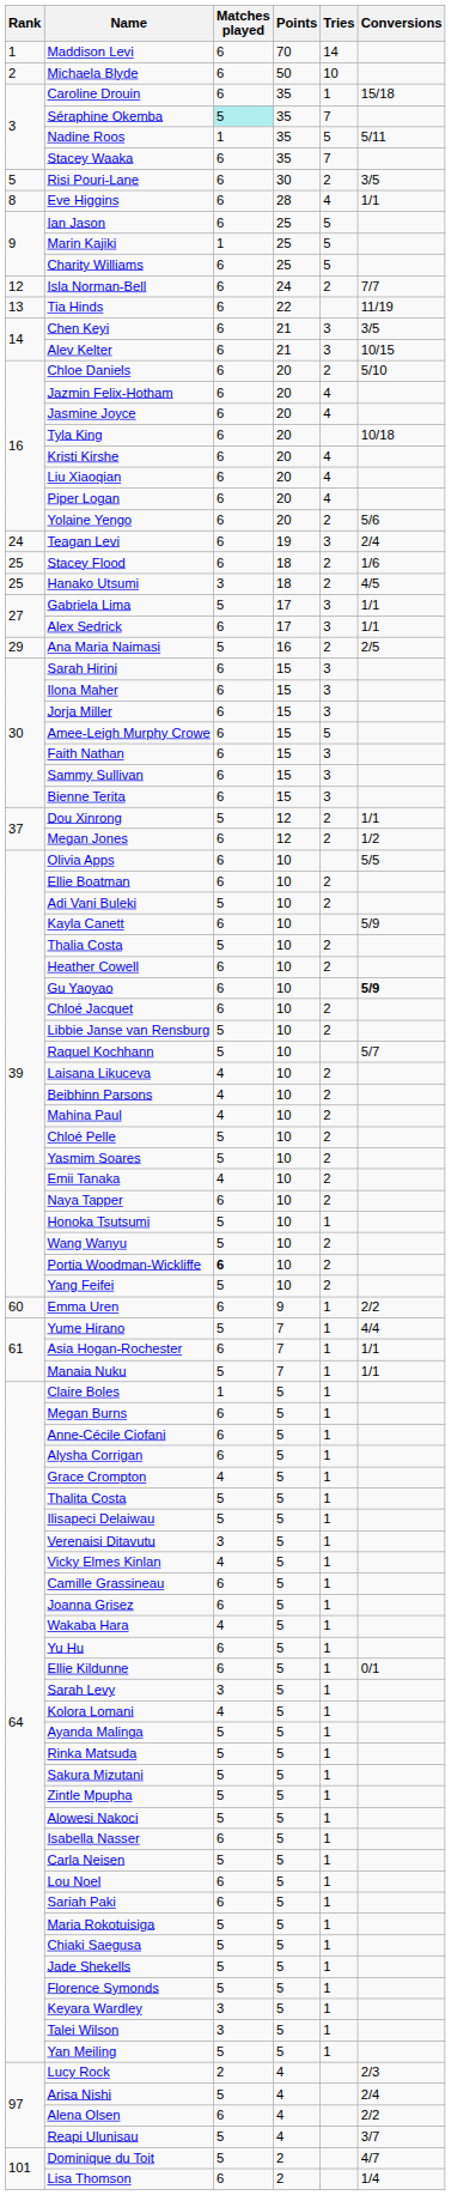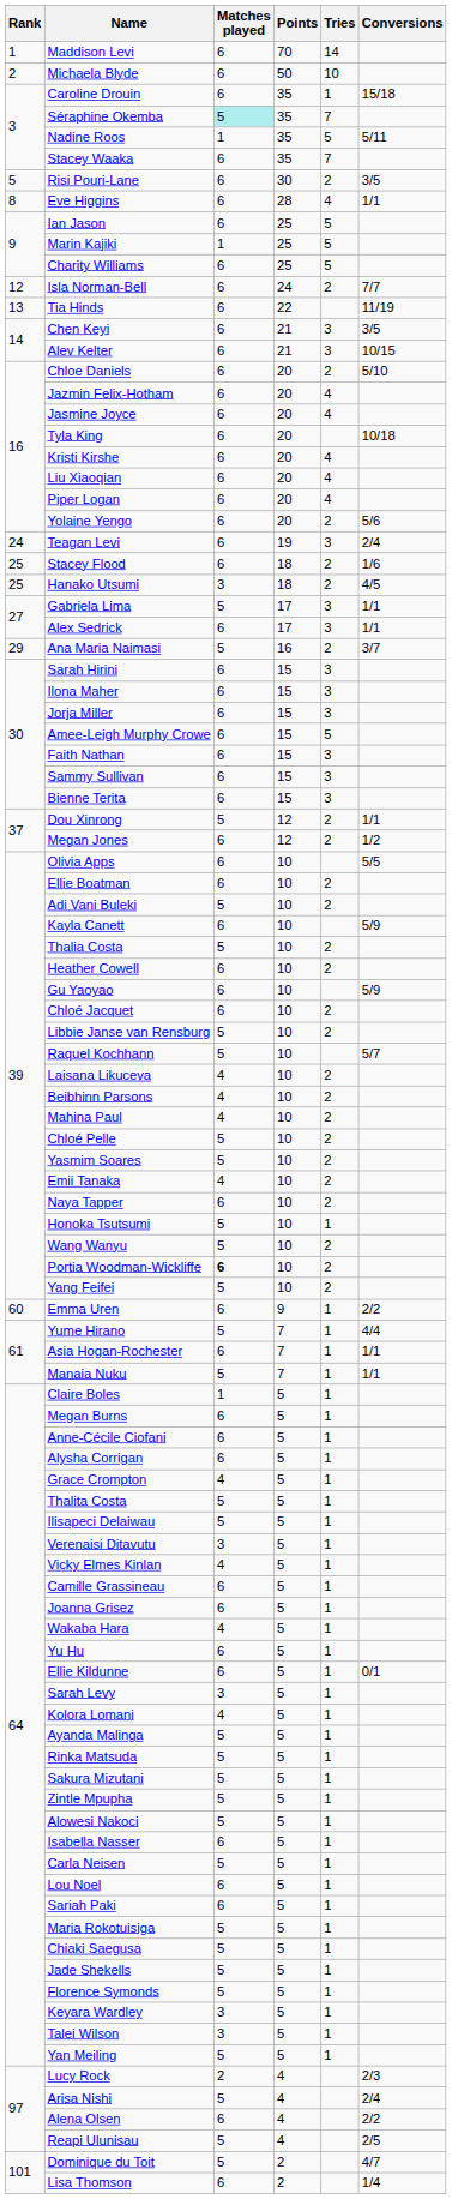 <table class="wikitable sortable">
 <tr>
 <th>Rank</th>
 <th>Name</th>
 <th>Matches<br>played</th>
 <th>Points</th>
 <th>Tries</th>
 <th>Conversions</th>
 </tr>
 <tr>
 <td>1</td>
 <td> <a href='#'>Maddison Levi</a></td>
 <td>6</td>
 <td>70</td>
 <td>14</td>
 <td></td>
 </tr>
 <tr>
 <td>2</td>
 <td> <a href='#'>Michaela Blyde</a></td>
 <td>6</td>
 <td>50</td>
 <td>10</td>
 <td></td>
 </tr>
 <tr>
 <td rowspan=4>3</td>
 <td> <a href='#'>Caroline Drouin</a></td>
 <td>6</td>
 <td>35</td>
 <td>1</td>
 <td>15/18</td>
 </tr>
 <tr>
 <td> <a href='#'>Séraphine Okemba</a></td>
 <td style="background: paleturquoise;">5</td>
 <td>35</td>
 <td>7</td>
 <td></td>
 </tr>
 <tr>
 <td> <a href='#'>Nadine Roos</a></td>
 <td>1</td>
 <td>35</td>
 <td>5</td>
 <td>5/11</td>
 </tr>
 <tr>
 <td> <a href='#'>Stacey Waaka</a></td>
 <td>6</td>
 <td>35</td>
 <td>7</td>
 <td></td>
 </tr>
 <tr>
 <td>5</td>
 <td> <a href='#'>Risi Pouri-Lane</a></td>
 <td>6</td>
 <td>30</td>
 <td>2</td>
 <td>3/5</td>
 </tr>
 <tr>
 <td>8</td>
 <td> <a href='#'>Eve Higgins</a></td>
 <td>6</td>
 <td>28</td>
 <td>4</td>
 <td>1/1</td>
 </tr>
 <tr>
 <td rowspan=3>9</td>
 <td> <a href='#'>Ian Jason</a></td>
 <td>6</td>
 <td>25</td>
 <td>5</td>
 <td></td>
 </tr>
 <tr>
 <td> <a href='#'>Marin Kajiki</a></td>
 <td>1</td>
 <td>25</td>
 <td>5</td>
 <td></td>
 </tr>
 <tr>
 <td> <a href='#'>Charity Williams</a></td>
 <td>6</td>
 <td>25</td>
 <td>5</td>
 <td></td>
 </tr>
 <tr>
 <td>12</td>
 <td> <a href='#'>Isla Norman-Bell</a></td>
 <td>6</td>
 <td>24</td>
 <td>2</td>
 <td>7/7</td>
 </tr>
 <tr>
 <td>13</td>
 <td> <a href='#'>Tia Hinds</a></td>
 <td>6</td>
 <td>22</td>
 <td></td>
 <td>11/19</td>
 </tr>
 <tr>
 <td rowspan=2>14</td>
 <td> <a href='#'>Chen Keyi</a></td>
 <td>6</td>
 <td>21</td>
 <td>3</td>
 <td>3/5</td>
 </tr>
 <tr>
 <td> <a href='#'>Alev Kelter</a></td>
 <td>6</td>
 <td>21</td>
 <td>3</td>
 <td>10/15</td>
 </tr>
 <tr>
 <td rowspan=8>16</td>
 <td> <a href='#'>Chloe Daniels</a></td>
 <td>6</td>
 <td>20</td>
 <td>2</td>
 <td>5/10</td>
 </tr>
 <tr>
 <td> <a href='#'>Jazmin Felix-Hotham</a></td>
 <td>6</td>
 <td>20</td>
 <td>4</td>
 <td></td>
 </tr>
 <tr>
 <td> <a href='#'>Jasmine Joyce</a></td>
 <td>6</td>
 <td>20</td>
 <td>4</td>
 <td></td>
 </tr>
 <tr>
 <td> <a href='#'>Tyla King</a></td>
 <td>6</td>
 <td>20</td>
 <td></td>
 <td>10/18</td>
 </tr>
 <tr>
 <td> <a href='#'>Kristi Kirshe</a></td>
 <td>6</td>
 <td>20</td>
 <td>4</td>
 <td></td>
 </tr>
 <tr>
 <td> <a href='#'>Liu Xiaoqian</a></td>
 <td>6</td>
 <td>20</td>
 <td>4</td>
 <td></td>
 </tr>
 <tr>
 <td> <a href='#'>Piper Logan</a></td>
 <td>6</td>
 <td>20</td>
 <td>4</td>
 <td></td>
 </tr>
 <tr>
 <td> <a href='#'>Yolaine Yengo</a></td>
 <td>6</td>
 <td>20</td>
 <td>2</td>
 <td>5/6</td>
 </tr>
 <tr>
 <td>24</td>
 <td> <a href='#'>Teagan Levi</a></td>
 <td>6</td>
 <td>19</td>
 <td>3</td>
 <td>2/4</td>
 </tr>
 <tr>
 <td>25</td>
 <td> <a href='#'>Stacey Flood</a></td>
 <td>6</td>
 <td>18</td>
 <td>2</td>
 <td>1/6</td>
 </tr>
 <tr>
 <td>25</td>
 <td> <a href='#'>Hanako Utsumi</a></td>
 <td>3</td>
 <td>18</td>
 <td>2</td>
 <td>4/5</td>
 </tr>
 <tr>
 <td rowspan=2>27</td>
 <td> <a href='#'>Gabriela Lima</a></td>
 <td>5</td>
 <td>17</td>
 <td>3</td>
 <td>1/1</td>
 </tr>
 <tr>
 <td> <a href='#'>Alex Sedrick</a></td>
 <td>6</td>
 <td>17</td>
 <td>3</td>
 <td>1/1</td>
 </tr>
 <tr>
 <td>29</td>
 <td> <a href='#'>Ana Maria Naimasi</a></td>
 <td>5</td>
 <td>16</td>
 <td>2</td>
-<td>2/5</td>
+<td>3/7</td>
 </tr>
 <tr>
 <td rowspan=7>30</td>
 <td> <a href='#'>Sarah Hirini</a></td>
 <td>6</td>
 <td>15</td>
 <td>3</td>
 <td></td>
 </tr>
 <tr>
 <td> <a href='#'>Ilona Maher</a></td>
 <td>6</td>
 <td>15</td>
 <td>3</td>
 <td></td>
 </tr>
 <tr>
 <td> <a href='#'>Jorja Miller</a></td>
 <td>6</td>
 <td>15</td>
 <td>3</td>
 <td></td>
 </tr>
 <tr>
 <td> <a href='#'>Amee-Leigh Murphy Crowe</a></td>
 <td>6</td>
 <td>15</td>
 <td>5</td>
 <td></td>
 </tr>
 <tr>
 <td> <a href='#'>Faith Nathan</a></td>
 <td>6</td>
 <td>15</td>
 <td>3</td>
 <td></td>
 </tr>
 <tr>
 <td> <a href='#'>Sammy Sullivan</a></td>
 <td>6</td>
 <td>15</td>
 <td>3</td>
 <td></td>
 </tr>
 <tr>
 <td> <a href='#'>Bienne Terita</a></td>
 <td>6</td>
 <td>15</td>
 <td>3</td>
 <td></td>
 </tr>
 <tr>
 <td rowspan=2>37</td>
 <td> <a href='#'>Dou Xinrong</a></td>
 <td>5</td>
 <td>12</td>
 <td>2</td>
 <td>1/1</td>
 </tr>
 <tr>
 <td> <a href='#'>Megan Jones</a></td>
 <td>6</td>
 <td>12</td>
 <td>2</td>
 <td>1/2</td>
 </tr>
 <tr>
 <td rowspan=21>39</td>
 <td> <a href='#'>Olivia Apps</a></td>
 <td>6</td>
 <td>10</td>
 <td></td>
 <td>5/5</td>
 </tr>
 <tr>
 <td> <a href='#'>Ellie Boatman</a></td>
 <td>6</td>
 <td>10</td>
 <td>2</td>
 <td></td>
 </tr>
 <tr>
 <td> <a href='#'>Adi Vani Buleki</a></td>
 <td>5</td>
 <td>10</td>
 <td>2</td>
 <td></td>
 </tr>
 <tr>
 <td> <a href='#'>Kayla Canett</a></td>
 <td>6</td>
 <td>10</td>
 <td></td>
 <td>5/9</td>
 </tr>
 <tr>
 <td> <a href='#'>Thalia Costa</a></td>
 <td>5</td>
 <td>10</td>
 <td>2</td>
 <td></td>
 </tr>
 <tr>
 <td> <a href='#'>Heather Cowell</a></td>
 <td>6</td>
 <td>10</td>
 <td>2</td>
 <td></td>
 </tr>
 <tr>
 <td> <a href='#'>Gu Yaoyao</a></td>
 <td>6</td>
 <td>10</td>
 <td></td>
-<td><strong>5/9</strong></td>
+<td>5/9</td>
 </tr>
 <tr>
 <td> <a href='#'>Chloé Jacquet</a></td>
 <td>6</td>
 <td>10</td>
 <td>2</td>
 <td></td>
 </tr>
 <tr>
 <td> <a href='#'>Libbie Janse van Rensburg</a></td>
 <td>5</td>
 <td>10</td>
 <td>2</td>
 <td></td>
 </tr>
 <tr>
 <td> <a href='#'>Raquel Kochhann</a></td>
 <td>5</td>
 <td>10</td>
 <td></td>
 <td>5/7</td>
 </tr>
 <tr>
 <td> <a href='#'>Laisana Likuceva</a></td>
 <td>4</td>
 <td>10</td>
 <td>2</td>
 <td></td>
 </tr>
 <tr>
 <td> <a href='#'>Beibhinn Parsons</a></td>
 <td>4</td>
 <td>10</td>
 <td>2</td>
 <td></td>
 </tr>
 <tr>
 <td> <a href='#'>Mahina Paul</a></td>
 <td>4</td>
 <td>10</td>
 <td>2</td>
 <td></td>
 </tr>
 <tr>
 <td> <a href='#'>Chloé Pelle</a></td>
 <td>5</td>
 <td>10</td>
 <td>2</td>
 <td></td>
 </tr>
 <tr>
 <td> <a href='#'>Yasmim Soares</a></td>
 <td>5</td>
 <td>10</td>
 <td>2</td>
 <td></td>
 </tr>
 <tr>
 <td> <a href='#'>Emii Tanaka</a></td>
 <td>4</td>
 <td>10</td>
 <td>2</td>
 <td></td>
 </tr>
 <tr>
 <td> <a href='#'>Naya Tapper</a></td>
 <td>6</td>
 <td>10</td>
 <td>2</td>
 <td></td>
 </tr>
 <tr>
 <td> <a href='#'>Honoka Tsutsumi</a></td>
 <td>5</td>
 <td>10</td>
 <td>1</td>
 <td></td>
 </tr>
 <tr>
 <td> <a href='#'>Wang Wanyu</a></td>
 <td>5</td>
 <td>10</td>
 <td>2</td>
 <td></td>
 </tr>
 <tr>
 <td> <a href='#'>Portia Woodman-Wickliffe</a></td>
 <td><strong>6</strong></td>
 <td>10</td>
 <td>2</td>
 <td></td>
 </tr>
 <tr>
 <td> <a href='#'>Yang Feifei</a></td>
 <td>5</td>
 <td>10</td>
 <td>2</td>
 <td></td>
 </tr>
 <tr>
 <td>60</td>
 <td> <a href='#'>Emma Uren</a></td>
 <td>6</td>
 <td>9</td>
 <td>1</td>
 <td>2/2</td>
 </tr>
 <tr>
 <td rowspan=3>61</td>
 <td> <a href='#'>Yume Hirano</a></td>
 <td>5</td>
 <td>7</td>
 <td>1</td>
 <td>4/4</td>
 </tr>
 <tr>
 <td> <a href='#'>Asia Hogan-Rochester</a></td>
 <td>6</td>
 <td>7</td>
 <td>1</td>
 <td>1/1</td>
 </tr>
 <tr>
 <td> <a href='#'>Manaia Nuku</a></td>
 <td>5</td>
 <td>7</td>
 <td>1</td>
 <td>1/1</td>
 </tr>
 <tr>
 <td rowspan=32>64</td>
 <td> <a href='#'>Claire Boles</a></td>
 <td>1</td>
 <td>5</td>
 <td>1</td>
 <td></td>
 </tr>
 <tr>
 <td> <a href='#'>Megan Burns</a></td>
 <td>6</td>
 <td>5</td>
 <td>1</td>
 <td></td>
 </tr>
 <tr>
 <td> <a href='#'>Anne-Cécile Ciofani</a></td>
 <td>6</td>
 <td>5</td>
 <td>1</td>
 <td></td>
 </tr>
 <tr>
 <td> <a href='#'>Alysha Corrigan</a></td>
 <td>6</td>
 <td>5</td>
 <td>1</td>
 <td></td>
 </tr>
 <tr>
 <td> <a href='#'>Grace Crompton</a></td>
 <td>4</td>
 <td>5</td>
 <td>1</td>
 <td></td>
 </tr>
 <tr>
 <td> <a href='#'>Thalita Costa</a></td>
 <td>5</td>
 <td>5</td>
 <td>1</td>
 <td></td>
 </tr>
 <tr>
 <td> <a href='#'>Ilisapeci Delaiwau</a></td>
 <td>5</td>
 <td>5</td>
 <td>1</td>
 <td></td>
 </tr>
 <tr>
 <td> <a href='#'>Verenaisi Ditavutu</a></td>
 <td>3</td>
 <td>5</td>
 <td>1</td>
 <td></td>
 </tr>
 <tr>
 <td> <a href='#'>Vicky Elmes Kinlan</a></td>
 <td>4</td>
 <td>5</td>
 <td>1</td>
 <td></td>
 </tr>
 <tr>
 <td> <a href='#'>Camille Grassineau</a></td>
 <td>6</td>
 <td>5</td>
 <td>1</td>
 <td></td>
 </tr>
 <tr>
 <td> <a href='#'>Joanna Grisez</a></td>
 <td>6</td>
 <td>5</td>
 <td>1</td>
 <td></td>
 </tr>
 <tr>
 <td> <a href='#'>Wakaba Hara</a></td>
 <td>4</td>
 <td>5</td>
 <td>1</td>
 <td></td>
 </tr>
 <tr>
 <td> <a href='#'>Yu Hu</a></td>
 <td>6</td>
 <td>5</td>
 <td>1</td>
 <td></td>
 </tr>
 <tr>
 <td> <a href='#'>Ellie Kildunne</a></td>
 <td>6</td>
 <td>5</td>
 <td>1</td>
 <td>0/1</td>
 </tr>
 <tr>
 <td> <a href='#'>Sarah Levy</a></td>
 <td>3</td>
 <td>5</td>
 <td>1</td>
 <td></td>
 </tr>
 <tr>
 <td> <a href='#'>Kolora Lomani</a></td>
 <td>4</td>
 <td>5</td>
 <td>1</td>
 <td></td>
 </tr>
 <tr>
 <td> <a href='#'>Ayanda Malinga</a></td>
 <td>5</td>
 <td>5</td>
 <td>1</td>
 <td></td>
 </tr>
 <tr>
 <td> <a href='#'>Rinka Matsuda</a></td>
 <td>5</td>
 <td>5</td>
 <td>1</td>
 <td></td>
 </tr>
 <tr>
 <td> <a href='#'>Sakura Mizutani</a></td>
 <td>5</td>
 <td>5</td>
 <td>1</td>
 <td></td>
 </tr>
 <tr>
 <td> <a href='#'>Zintle Mpupha</a></td>
 <td>5</td>
 <td>5</td>
 <td>1</td>
 <td></td>
 </tr>
 <tr>
 <td> <a href='#'>Alowesi Nakoci</a></td>
 <td>5</td>
 <td>5</td>
 <td>1</td>
 <td></td>
 </tr>
 <tr>
 <td> <a href='#'>Isabella Nasser</a></td>
 <td>6</td>
 <td>5</td>
 <td>1</td>
 <td></td>
 </tr>
 <tr>
 <td> <a href='#'>Carla Neisen</a></td>
 <td>5</td>
 <td>5</td>
 <td>1</td>
 <td></td>
 </tr>
 <tr>
 <td> <a href='#'>Lou Noel</a></td>
 <td>6</td>
 <td>5</td>
 <td>1</td>
 <td></td>
 </tr>
 <tr>
 <td> <a href='#'>Sariah Paki</a></td>
 <td>6</td>
 <td>5</td>
 <td>1</td>
 <td></td>
 </tr>
 <tr>
 <td> <a href='#'>Maria Rokotuisiga</a></td>
 <td>5</td>
 <td>5</td>
 <td>1</td>
 <td></td>
 </tr>
 <tr>
 <td> <a href='#'>Chiaki Saegusa</a></td>
 <td>5</td>
 <td>5</td>
 <td>1</td>
 <td></td>
 </tr>
 <tr>
 <td> <a href='#'>Jade Shekells</a></td>
 <td>5</td>
 <td>5</td>
 <td>1</td>
 <td></td>
 </tr>
 <tr>
 <td> <a href='#'>Florence Symonds</a></td>
 <td>5</td>
 <td>5</td>
 <td>1</td>
 <td></td>
 </tr>
 <tr>
 <td> <a href='#'>Keyara Wardley</a></td>
 <td>3</td>
 <td>5</td>
 <td>1</td>
 <td></td>
 </tr>
 <tr>
 <td> <a href='#'>Talei Wilson</a></td>
 <td>3</td>
 <td>5</td>
 <td>1</td>
 <td></td>
 </tr>
 <tr>
 <td> <a href='#'>Yan Meiling</a></td>
 <td>5</td>
 <td>5</td>
 <td>1</td>
 <td></td>
 </tr>
 <tr>
 <td rowspan=4>97</td>
 <td> <a href='#'>Lucy Rock</a></td>
 <td>2</td>
 <td>4</td>
 <td></td>
 <td>2/3</td>
 </tr>
 <tr>
 <td> <a href='#'>Arisa Nishi</a></td>
 <td>5</td>
 <td>4</td>
 <td></td>
 <td>2/4</td>
 </tr>
 <tr>
 <td> <a href='#'>Alena Olsen</a></td>
 <td>6</td>
 <td>4</td>
 <td></td>
 <td>2/2</td>
 </tr>
 <tr>
 <td> <a href='#'>Reapi Ulunisau</a></td>
 <td>5</td>
 <td>4</td>
 <td></td>
-<td>3/7</td>
+<td>2/5</td>
 </tr>
 <tr>
 <td rowspan=2>101</td>
 <td> <a href='#'>Dominique du Toit</a></td>
 <td>5</td>
 <td>2</td>
 <td></td>
 <td>4/7</td>
 </tr>
 <tr>
 <td> <a href='#'>Lisa Thomson</a></td>
 <td>6</td>
 <td>2</td>
 <td></td>
 <td>1/4</td>
 </tr>
 </table>
